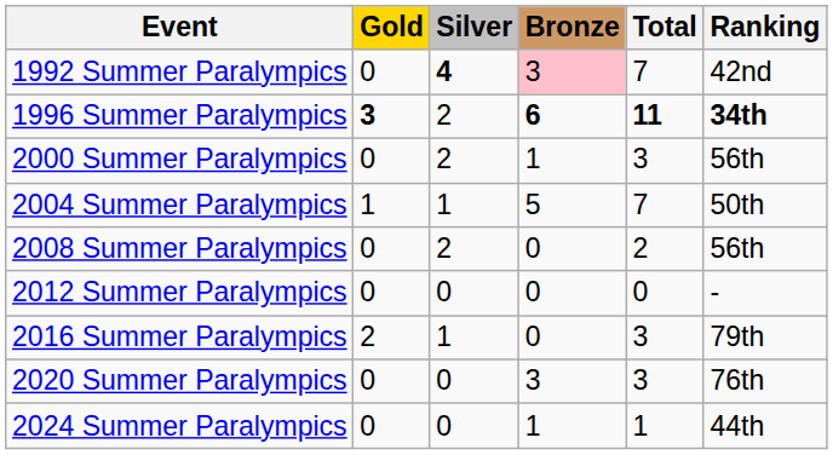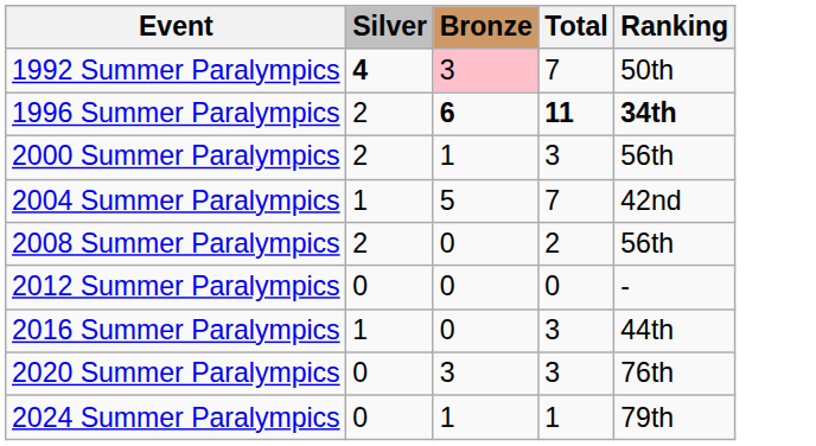 <table class="wikitable">
 <tr>
 <th>Event</th>
-<td style="background:gold; font-weight:bold;">Gold</td>
 <td style="background:silver; font-weight:bold;">Silver</td>
 <td style="background:#cc9966; font-weight:bold;">Bronze</td>
 <th>Total</th>
 <th>Ranking</th>
 </tr>
 <tr>
 <td><a href='#'>1992 Summer Paralympics</a></td>
-<td>0</td>
 <td><strong>4 </strong></td>
 <td style="background: pink;">3</td>
 <td>7</td>
-<td>42nd</td>
+<td>50th</td>
 </tr>
 <tr>
 <td><a href='#'>1996 Summer Paralympics</a></td>
-<td><strong>3</strong></td>
 <td>2</td>
 <td><strong>6</strong></td>
 <td><strong>11</strong></td>
 <td><strong>34th</strong></td>
 </tr>
 <tr>
 <td><a href='#'>2000 Summer Paralympics</a></td>
-<td>0</td>
 <td>2</td>
 <td>1</td>
 <td>3</td>
 <td>56th</td>
 </tr>
 <tr>
 <td><a href='#'>2004 Summer Paralympics</a></td>
 <td>1</td>
-<td>1</td>
 <td>5</td>
 <td>7</td>
-<td>50th</td>
+<td>42nd</td>
 </tr>
 <tr>
 <td><a href='#'>2008 Summer Paralympics</a></td>
-<td>0</td>
 <td>2</td>
 <td>0</td>
 <td>2</td>
 <td>56th</td>
 </tr>
 <tr>
 <td><a href='#'>2012 Summer Paralympics</a></td>
 <td>0</td>
 <td>0</td>
 <td>0</td>
-<td>0</td>
 <td>-</td>
 </tr>
 <tr>
 <td><a href='#'>2016 Summer Paralympics</a></td>
-<td>2</td>
 <td>1</td>
 <td>0</td>
 <td>3</td>
-<td>79th</td>
+<td>44th</td>
 </tr>
 <tr>
 <td><a href='#'>2020 Summer Paralympics</a></td>
-<td>0</td>
 <td>0</td>
 <td>3</td>
 <td>3</td>
 <td>76th</td>
 </tr>
 <tr>
 <td><a href='#'>2024 Summer Paralympics</a></td>
 <td>0</td>
-<td>0</td>
 <td>1</td>
 <td>1</td>
-<td>44th</td>
+<td>79th</td>
 </tr>
 </table>
